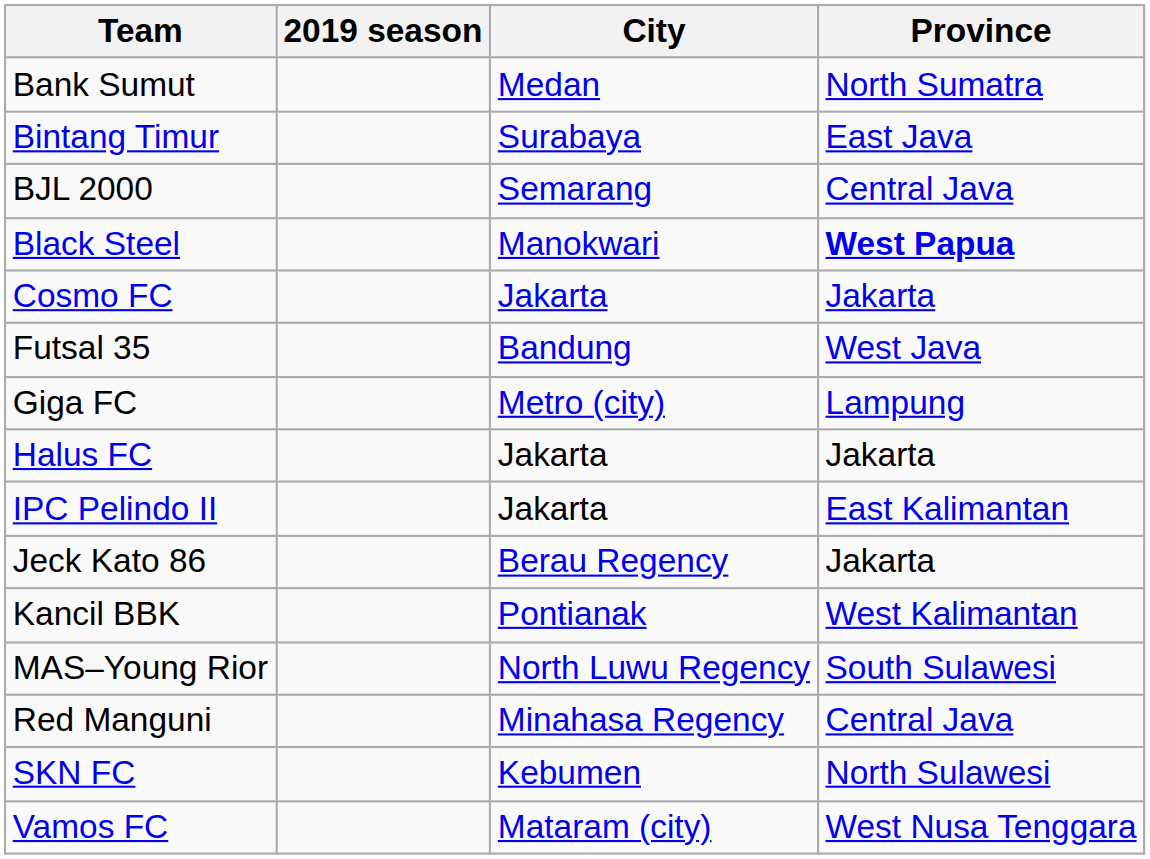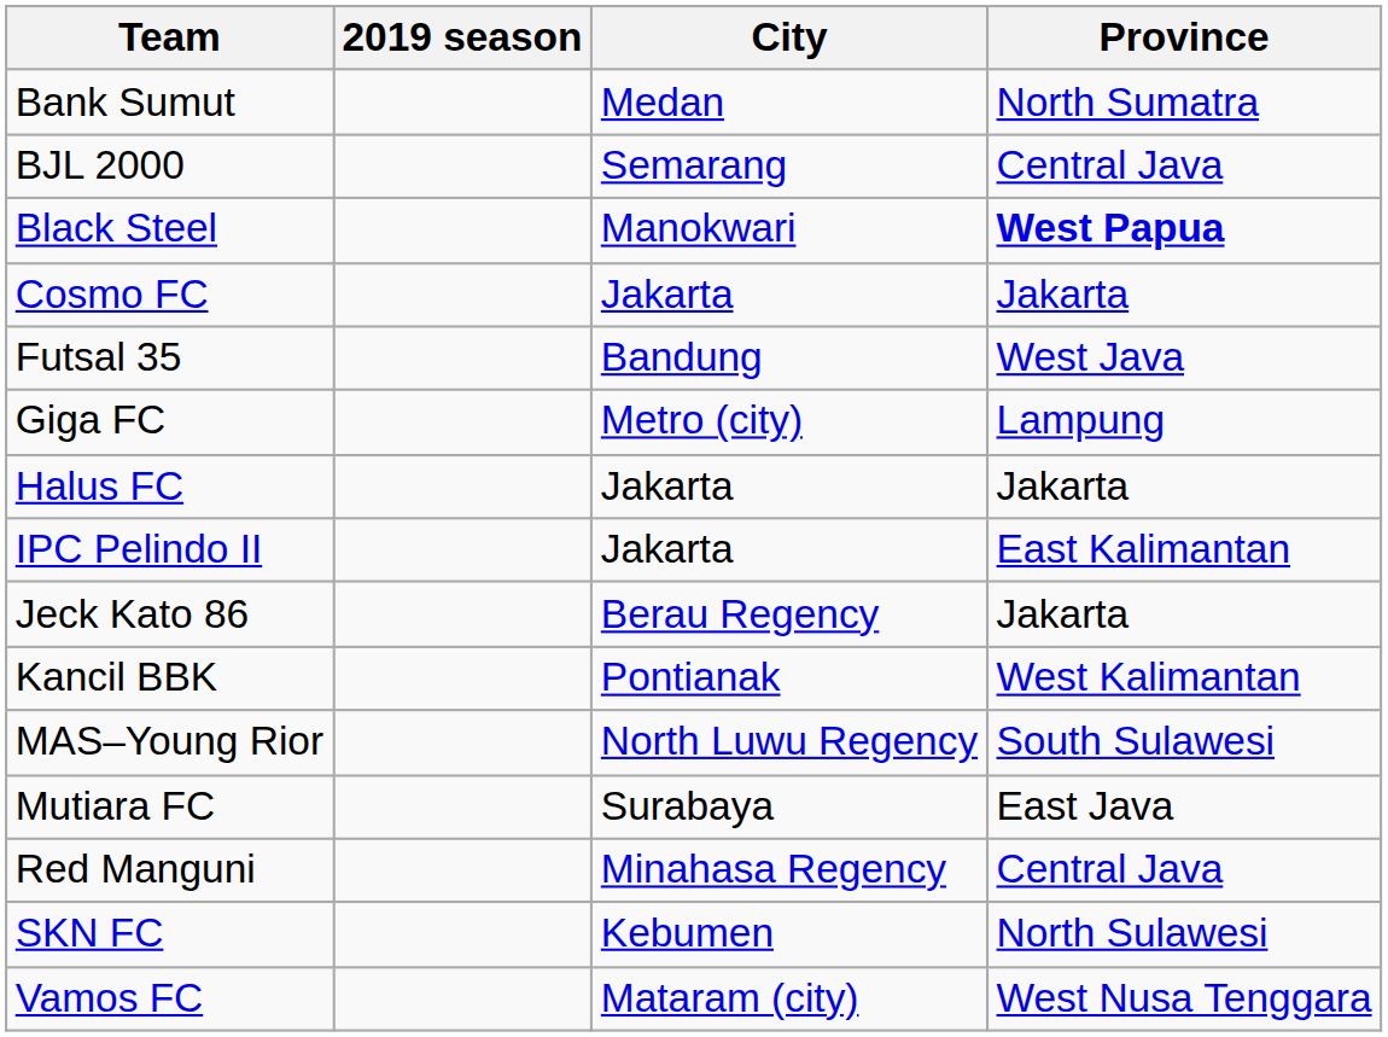 <table class="wikitable sortable" style="text-align:left;">
 <tr>
 <th>Team</th>
 <th>2019 season</th>
 <th>City</th>
 <th>Province</th>
 </tr>
 <tr>
 <td>Bank Sumut</td>
 <td></td>
 <td><a href='#'>Medan</a></td>
 <td><a href='#'>North Sumatra</a></td>
-</tr>
-<tr>
-<td><a href='#'>Bintang Timur</a></td>
-<td></td>
-<td><a href='#'>Surabaya</a></td>
-<td><a href='#'>East Java</a></td>
 </tr>
 <tr>
 <td>BJL 2000</td>
 <td></td>
 <td><a href='#'>Semarang</a></td>
 <td><a href='#'>Central Java</a></td>
 </tr>
 <tr>
 <td><a href='#'>Black Steel</a></td>
 <td></td>
 <td><a href='#'>Manokwari</a></td>
 <td><strong><a href='#'>West Papua</a></strong></td>
 </tr>
 <tr>
 <td><a href='#'>Cosmo FC</a></td>
 <td></td>
 <td><a href='#'>Jakarta</a></td>
 <td><a href='#'>Jakarta</a></td>
 </tr>
 <tr>
 <td>Futsal 35</td>
 <td></td>
 <td><a href='#'>Bandung</a></td>
 <td><a href='#'>West Java</a></td>
 </tr>
 <tr>
 <td>Giga FC</td>
 <td></td>
 <td><a href='#'>Metro (city)</a></td>
 <td><a href='#'>Lampung</a></td>
 </tr>
 <tr>
 <td><a href='#'>Halus FC</a></td>
 <td></td>
 <td>Jakarta</td>
 <td>Jakarta</td>
 </tr>
 <tr>
 <td><a href='#'>IPC Pelindo II</a></td>
 <td></td>
 <td>Jakarta</td>
 <td><a href='#'>East Kalimantan</a></td>
 </tr>
 <tr>
 <td>Jeck Kato 86</td>
 <td></td>
 <td><a href='#'>Berau Regency</a></td>
 <td>Jakarta</td>
 </tr>
 <tr>
 <td>Kancil BBK</td>
 <td></td>
 <td><a href='#'>Pontianak</a></td>
 <td><a href='#'>West Kalimantan</a></td>
 </tr>
 <tr>
 <td>MAS–Young Rior</td>
 <td></td>
 <td><a href='#'>North Luwu Regency</a></td>
 <td><a href='#'>South Sulawesi</a></td>
 </tr>
 <tr>
+<td>Mutiara FC</td>
+<td></td>
+<td>Surabaya</td>
+<td>East Java</td>
+</tr>
+<tr>
 <td>Red Manguni</td>
 <td></td>
 <td><a href='#'>Minahasa Regency</a></td>
 <td><a href='#'>Central Java</a></td>
 </tr>
 <tr>
 <td><a href='#'>SKN FC</a></td>
 <td></td>
 <td><a href='#'>Kebumen</a></td>
 <td><a href='#'>North Sulawesi</a></td>
 </tr>
 <tr>
 <td><a href='#'>Vamos FC</a></td>
 <td></td>
 <td><a href='#'>Mataram (city)</a></td>
 <td><a href='#'>West Nusa Tenggara</a></td>
 </tr>
 </table>
